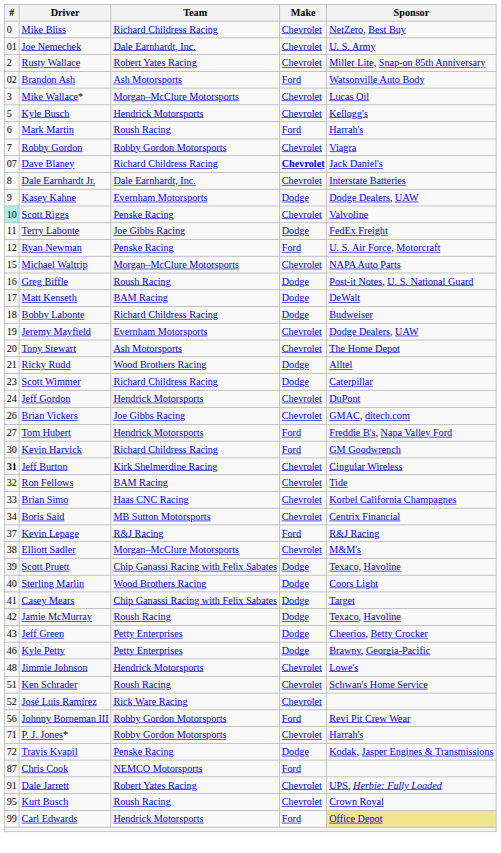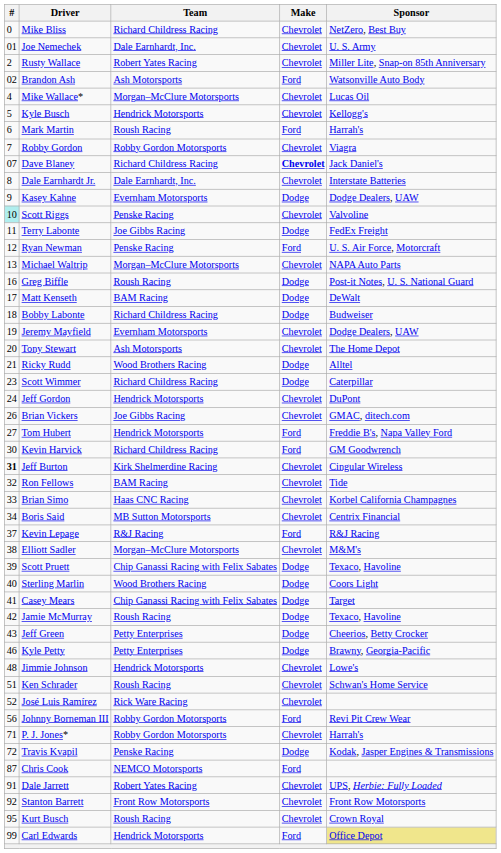 <table class="wikitable" style="font-size:95%">
 <tr>
 <th>#</th>
 <th>Driver</th>
 <th>Team</th>
 <th>Make</th>
 <th>Sponsor</th>
 </tr>
 <tr>
 <td>0</td>
 <td><a href='#'>Mike Bliss</a></td>
 <td><a href='#'>Richard Childress Racing</a></td>
 <td><a href='#'>Chevrolet</a></td>
 <td><a href='#'>NetZero</a>, <a href='#'>Best Buy</a></td>
 </tr>
 <tr>
 <td>01</td>
 <td><a href='#'>Joe Nemechek</a></td>
 <td><a href='#'>Dale Earnhardt, Inc.</a></td>
 <td><a href='#'>Chevrolet</a></td>
 <td><a href='#'>U. S. Army</a></td>
 </tr>
 <tr>
 <td>2</td>
 <td><a href='#'>Rusty Wallace</a></td>
 <td><a href='#'>Robert Yates Racing</a></td>
 <td><a href='#'>Chevrolet</a></td>
 <td><a href='#'>Miller Lite</a>, <a href='#'>Snap-on 85th Anniversary</a></td>
 </tr>
 <tr>
 <td>02</td>
 <td><a href='#'>Brandon Ash</a></td>
 <td><a href='#'>Ash Motorsports</a></td>
 <td><a href='#'>Ford</a></td>
 <td><a href='#'>Watsonville Auto Body</a></td>
 </tr>
 <tr>
-<td>3</td>
+<td>4</td>
 <td><a href='#'>Mike Wallace</a>*</td>
 <td><a href='#'>Morgan–McClure Motorsports</a></td>
 <td><a href='#'>Chevrolet</a></td>
 <td><a href='#'>Lucas Oil</a></td>
 </tr>
 <tr>
 <td>5</td>
 <td><a href='#'>Kyle Busch</a></td>
 <td><a href='#'>Hendrick Motorsports</a></td>
 <td><a href='#'>Chevrolet</a></td>
 <td><a href='#'>Kellogg's</a></td>
 </tr>
 <tr>
 <td>6</td>
 <td><a href='#'>Mark Martin</a></td>
 <td><a href='#'>Roush Racing</a></td>
 <td><a href='#'>Ford</a></td>
 <td><a href='#'>Harrah's</a></td>
 </tr>
 <tr>
 <td>7</td>
 <td><a href='#'>Robby Gordon</a></td>
 <td><a href='#'>Robby Gordon Motorsports</a></td>
 <td><a href='#'>Chevrolet</a></td>
 <td><a href='#'>Viagra</a></td>
 </tr>
 <tr>
 <td>07</td>
 <td><a href='#'>Dave Blaney</a></td>
 <td><a href='#'>Richard Childress Racing</a></td>
 <td><strong><a href='#'>Chevrolet</a></strong></td>
 <td><a href='#'>Jack Daniel's</a></td>
 </tr>
 <tr>
 <td>8</td>
 <td><a href='#'>Dale Earnhardt Jr.</a></td>
 <td><a href='#'>Dale Earnhardt, Inc.</a></td>
 <td><a href='#'>Chevrolet</a></td>
 <td><a href='#'>Interstate Batteries</a></td>
 </tr>
 <tr>
 <td>9</td>
 <td><a href='#'>Kasey Kahne</a></td>
 <td><a href='#'>Evernham Motorsports</a></td>
 <td><a href='#'>Dodge</a></td>
 <td><a href='#'>Dodge Dealers</a>, <a href='#'>UAW</a></td>
 </tr>
 <tr>
 <td style="background: paleturquoise;">10</td>
 <td><a href='#'>Scott Riggs</a></td>
 <td><a href='#'>Penske Racing</a></td>
 <td><a href='#'>Chevrolet</a></td>
 <td><a href='#'>Valvoline</a></td>
 </tr>
 <tr>
 <td>11</td>
 <td><a href='#'>Terry Labonte</a></td>
 <td><a href='#'>Joe Gibbs Racing</a></td>
 <td><a href='#'>Dodge</a></td>
 <td><a href='#'>FedEx Freight</a></td>
 </tr>
 <tr>
 <td>12</td>
 <td><a href='#'>Ryan Newman</a></td>
 <td><a href='#'>Penske Racing</a></td>
 <td><a href='#'>Ford</a></td>
 <td><a href='#'>U. S. Air Force</a>, <a href='#'>Motorcraft</a></td>
 </tr>
 <tr>
-<td>15</td>
+<td>13</td>
 <td><a href='#'>Michael Waltrip</a></td>
 <td><a href='#'>Morgan–McClure Motorsports</a></td>
 <td><a href='#'>Chevrolet</a></td>
 <td><a href='#'>NAPA Auto Parts</a></td>
 </tr>
 <tr>
 <td>16</td>
 <td><a href='#'>Greg Biffle</a></td>
 <td><a href='#'>Roush Racing</a></td>
 <td><a href='#'>Dodge</a></td>
 <td><a href='#'>Post-it Notes</a>, <a href='#'>U. S. National Guard</a></td>
 </tr>
 <tr>
 <td>17</td>
 <td><a href='#'>Matt Kenseth</a></td>
 <td><a href='#'>BAM Racing</a></td>
 <td><a href='#'>Dodge</a></td>
 <td><a href='#'>DeWalt</a></td>
 </tr>
 <tr>
 <td>18</td>
 <td><a href='#'>Bobby Labonte</a></td>
 <td><a href='#'>Richard Childress Racing</a></td>
 <td><a href='#'>Dodge</a></td>
 <td><a href='#'>Budweiser</a></td>
 </tr>
 <tr>
 <td>19</td>
 <td><a href='#'>Jeremy Mayfield</a></td>
 <td><a href='#'>Evernham Motorsports</a></td>
 <td><a href='#'>Chevrolet</a></td>
 <td><a href='#'>Dodge Dealers</a>, <a href='#'>UAW</a></td>
 </tr>
 <tr>
 <td>20</td>
 <td><a href='#'>Tony Stewart</a></td>
 <td><a href='#'>Ash Motorsports</a></td>
 <td><a href='#'>Chevrolet</a></td>
 <td><a href='#'>The Home Depot</a></td>
 </tr>
 <tr>
 <td>21</td>
 <td><a href='#'>Ricky Rudd</a></td>
 <td><a href='#'>Wood Brothers Racing</a></td>
 <td><a href='#'>Dodge</a></td>
 <td><a href='#'>Alltel</a></td>
 </tr>
 <tr>
 <td>23</td>
 <td><a href='#'>Scott Wimmer</a></td>
 <td><a href='#'>Richard Childress Racing</a></td>
 <td><a href='#'>Dodge</a></td>
 <td><a href='#'>Caterpillar</a></td>
 </tr>
 <tr>
 <td>24</td>
 <td><a href='#'>Jeff Gordon</a></td>
 <td><a href='#'>Hendrick Motorsports</a></td>
 <td><a href='#'>Chevrolet</a></td>
 <td><a href='#'>DuPont</a></td>
 </tr>
 <tr>
 <td>26</td>
 <td><a href='#'>Brian Vickers</a></td>
 <td><a href='#'>Joe Gibbs Racing</a></td>
 <td><a href='#'>Chevrolet</a></td>
 <td><a href='#'>GMAC</a>, <a href='#'>ditech.com</a></td>
 </tr>
 <tr>
 <td>27</td>
 <td><a href='#'>Tom Hubert</a></td>
 <td><a href='#'>Hendrick Motorsports</a></td>
 <td><a href='#'>Ford</a></td>
 <td><a href='#'>Freddie B's</a>, <a href='#'>Napa Valley Ford</a></td>
 </tr>
 <tr>
 <td>30</td>
 <td><a href='#'>Kevin Harvick</a></td>
 <td><a href='#'>Richard Childress Racing</a></td>
 <td><a href='#'>Ford</a></td>
 <td><a href='#'>GM Goodwrench</a></td>
 </tr>
 <tr>
 <td><strong>31</strong></td>
 <td><a href='#'>Jeff Burton</a></td>
 <td><a href='#'>Kirk Shelmerdine Racing</a></td>
 <td><a href='#'>Chevrolet</a></td>
 <td><a href='#'>Cingular Wireless</a></td>
 </tr>
 <tr>
 <td>32</td>
 <td><a href='#'>Ron Fellows</a></td>
 <td><a href='#'>BAM Racing</a></td>
 <td><a href='#'>Chevrolet</a></td>
 <td><a href='#'>Tide</a></td>
 </tr>
 <tr>
 <td>33</td>
 <td><a href='#'>Brian Simo</a></td>
 <td><a href='#'>Haas CNC Racing</a></td>
 <td><a href='#'>Chevrolet</a></td>
 <td><a href='#'>Korbel California Champagnes</a></td>
 </tr>
 <tr>
 <td>34</td>
 <td><a href='#'>Boris Said</a></td>
 <td><a href='#'>MB Sutton Motorsports</a></td>
 <td><a href='#'>Chevrolet</a></td>
 <td><a href='#'>Centrix Financial</a></td>
 </tr>
 <tr>
 <td>37</td>
 <td><a href='#'>Kevin Lepage</a></td>
 <td><a href='#'>R&J Racing</a></td>
 <td><a href='#'>Ford</a></td>
 <td><a href='#'>R&J Racing</a></td>
 </tr>
 <tr>
 <td>38</td>
 <td><a href='#'>Elliott Sadler</a></td>
 <td><a href='#'>Morgan–McClure Motorsports</a></td>
 <td><a href='#'>Chevrolet</a></td>
 <td><a href='#'>M&M's</a></td>
 </tr>
 <tr>
 <td>39</td>
 <td><a href='#'>Scott Pruett</a></td>
 <td><a href='#'>Chip Ganassi Racing with Felix Sabates</a></td>
 <td><a href='#'>Dodge</a></td>
 <td><a href='#'>Texaco</a>, <a href='#'>Havoline</a></td>
 </tr>
 <tr>
 <td>40</td>
 <td><a href='#'>Sterling Marlin</a></td>
 <td><a href='#'>Wood Brothers Racing</a></td>
 <td><a href='#'>Dodge</a></td>
 <td><a href='#'>Coors Light</a></td>
 </tr>
 <tr>
 <td>41</td>
 <td><a href='#'>Casey Mears</a></td>
 <td><a href='#'>Chip Ganassi Racing with Felix Sabates</a></td>
 <td><a href='#'>Dodge</a></td>
 <td><a href='#'>Target</a></td>
 </tr>
 <tr>
 <td>42</td>
 <td><a href='#'>Jamie McMurray</a></td>
 <td><a href='#'>Roush Racing</a></td>
 <td><a href='#'>Dodge</a></td>
 <td><a href='#'>Texaco</a>, <a href='#'>Havoline</a></td>
 </tr>
 <tr>
 <td>43</td>
 <td><a href='#'>Jeff Green</a></td>
 <td><a href='#'>Petty Enterprises</a></td>
 <td><a href='#'>Dodge</a></td>
 <td><a href='#'>Cheerios</a>, <a href='#'>Betty Crocker</a></td>
 </tr>
 <tr>
 <td>46</td>
 <td><a href='#'>Kyle Petty</a></td>
 <td><a href='#'>Petty Enterprises</a></td>
 <td><a href='#'>Dodge</a></td>
 <td><a href='#'>Brawny</a>, <a href='#'>Georgia-Pacific</a></td>
 </tr>
 <tr>
 <td>48</td>
 <td><a href='#'>Jimmie Johnson</a></td>
 <td><a href='#'>Hendrick Motorsports</a></td>
 <td><a href='#'>Chevrolet</a></td>
 <td><a href='#'>Lowe's</a></td>
 </tr>
 <tr>
 <td>51</td>
 <td><a href='#'>Ken Schrader</a></td>
 <td><a href='#'>Roush Racing</a></td>
 <td><a href='#'>Chevrolet</a></td>
 <td><a href='#'>Schwan's Home Service</a></td>
 </tr>
 <tr>
 <td>52</td>
 <td><a href='#'>José Luis Ramírez</a></td>
 <td><a href='#'>Rick Ware Racing</a></td>
 <td><a href='#'>Chevrolet</a></td>
 <td></td>
 </tr>
 <tr>
 <td>56</td>
 <td><a href='#'>Johnny Borneman III</a></td>
 <td><a href='#'>Robby Gordon Motorsports</a></td>
 <td><a href='#'>Ford</a></td>
 <td><a href='#'>Revi Pit Crew Wear</a></td>
 </tr>
 <tr>
 <td>71</td>
 <td><a href='#'>P. J. Jones</a>*</td>
 <td><a href='#'>Robby Gordon Motorsports</a></td>
 <td><a href='#'>Chevrolet</a></td>
 <td><a href='#'>Harrah's</a></td>
 </tr>
 <tr>
 <td>72</td>
 <td><a href='#'>Travis Kvapil</a></td>
 <td><a href='#'>Penske Racing</a></td>
 <td><a href='#'>Dodge</a></td>
 <td><a href='#'>Kodak</a>, <a href='#'>Jasper Engines & Transmissions</a></td>
 </tr>
 <tr>
 <td>87</td>
 <td><a href='#'>Chris Cook</a></td>
 <td><a href='#'>NEMCO Motorsports</a></td>
 <td><a href='#'>Ford</a></td>
 <td></td>
 </tr>
 <tr>
 <td>91</td>
 <td><a href='#'>Dale Jarrett</a></td>
 <td><a href='#'>Robert Yates Racing</a></td>
 <td><a href='#'>Chevrolet</a></td>
 <td><a href='#'>UPS</a>, <em><a href='#'>Herbie: Fully Loaded</a></em></td>
 </tr>
 <tr>
+<td>92</td>
+<td><a href='#'>Stanton Barrett</a></td>
+<td><a href='#'>Front Row Motorsports</a></td>
+<td><a href='#'>Chevrolet</a></td>
+<td><a href='#'>Front Row Motorsports</a></td>
+</tr>
+<tr>
 <td>95</td>
 <td><a href='#'>Kurt Busch</a></td>
 <td><a href='#'>Roush Racing</a></td>
 <td><a href='#'>Chevrolet</a></td>
 <td><a href='#'>Crown Royal</a></td>
 </tr>
 <tr>
 <td>99</td>
 <td><a href='#'>Carl Edwards</a></td>
 <td><a href='#'>Hendrick Motorsports</a></td>
 <td><a href='#'>Ford</a></td>
 <td style="background: khaki;"><a href='#'>Office Depot</a></td>
 </tr>
 <tr>
 <th colspan="5"></th>
 </tr>
 </table>
